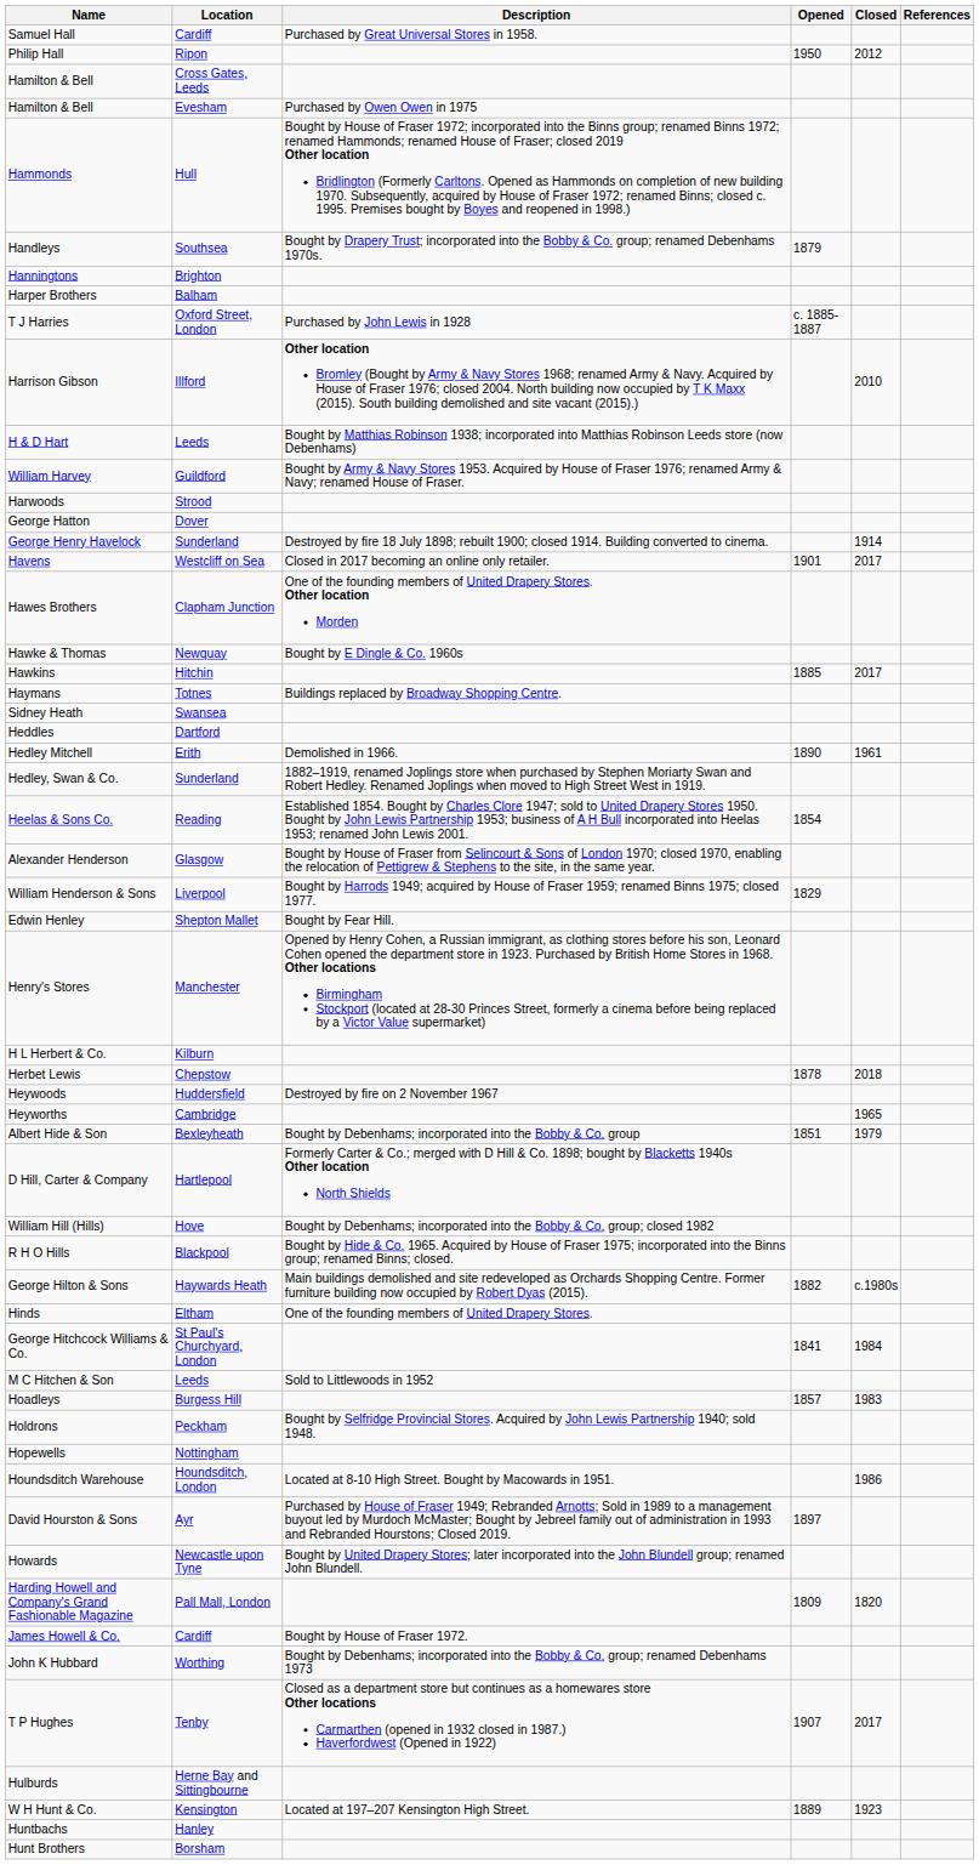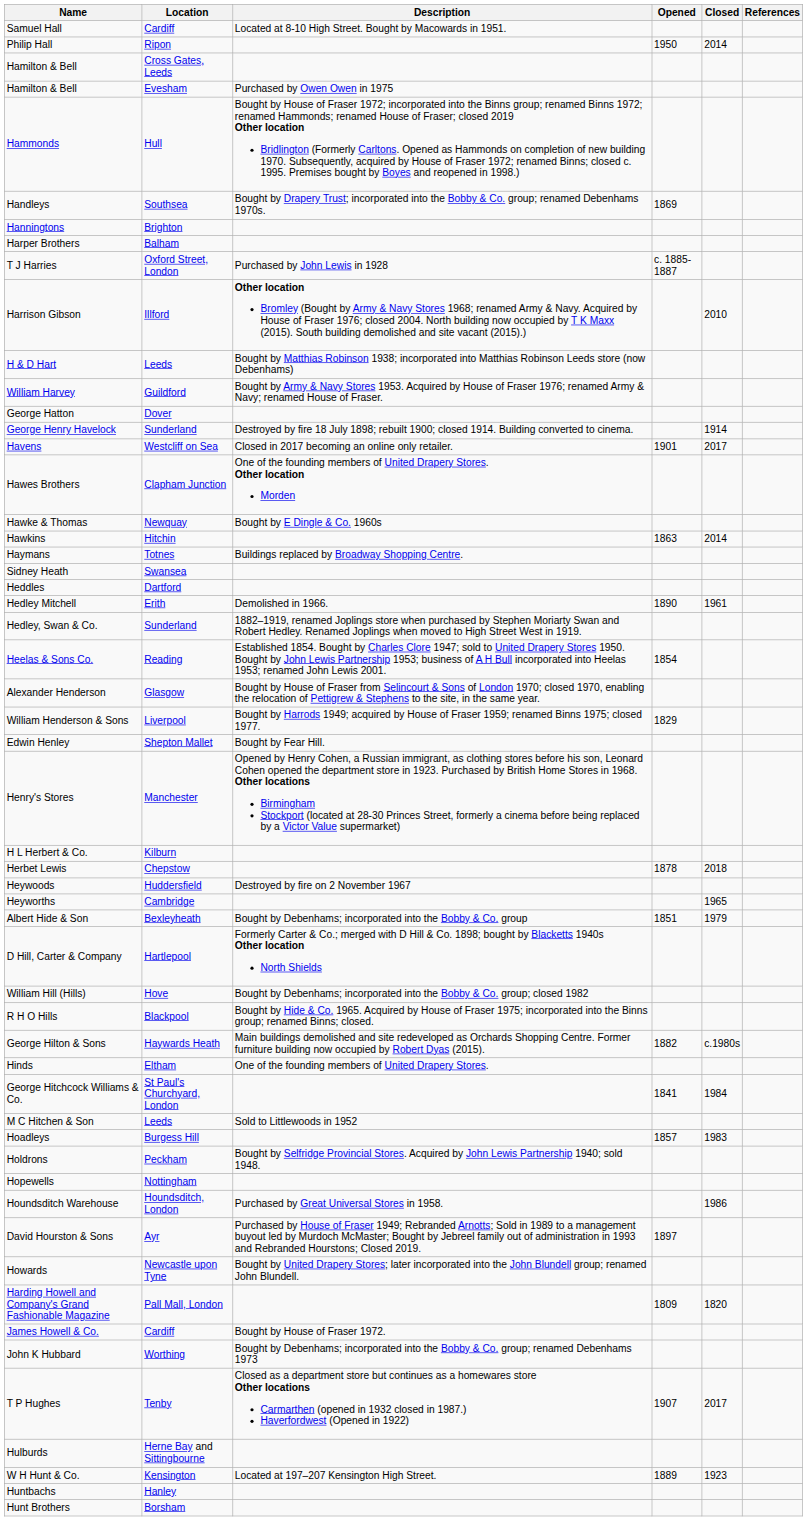 <table class="wikitable">
 <tr>
 <th>Name</th>
 <th>Location</th>
 <th>Description</th>
 <th>Opened</th>
 <th>Closed</th>
 <th>References</th>
 </tr>
 <tr>
 <td>Samuel Hall</td>
 <td><a href='#'>Cardiff</a></td>
-<td>Purchased by <a href='#'>Great Universal Stores</a> in 1958.</td>
+<td>Located at 8-10 High Street. Bought by Macowards in 1951.</td>
 <td></td>
 <td></td>
 <td></td>
 </tr>
 <tr>
 <td>Philip Hall</td>
 <td><a href='#'>Ripon</a></td>
 <td></td>
 <td>1950</td>
-<td>2012</td>
+<td>2014</td>
 <td></td>
 </tr>
 <tr>
 <td>Hamilton & Bell</td>
 <td><a href='#'>Cross Gates, Leeds</a></td>
 <td></td>
 <td></td>
 <td></td>
 <td></td>
 </tr>
 <tr>
 <td>Hamilton & Bell</td>
 <td><a href='#'>Evesham</a></td>
 <td>Purchased by <a href='#'>Owen Owen</a> in 1975</td>
 <td></td>
 <td></td>
 <td></td>
 </tr>
 <tr>
 <td><a href='#'>Hammonds</a></td>
 <td><a href='#'>Hull</a></td>
 <td>Bought by House of Fraser 1972; incorporated into the Binns group; renamed Binns 1972; renamed Hammonds; renamed House of Fraser; closed 2019<br><strong>Other location</strong><ul><li><a href='#'>Bridlington</a> (Formerly <a href='#'>Carltons</a>. Opened as Hammonds on completion of new building 1970. Subsequently, acquired by House of Fraser 1972; renamed Binns; closed c. 1995. Premises bought by <a href='#'>Boyes</a> and reopened in 1998.)</li></ul></td>
 <td></td>
 <td></td>
 <td></td>
 </tr>
 <tr>
 <td>Handleys</td>
 <td><a href='#'>Southsea</a></td>
 <td>Bought by <a href='#'>Drapery Trust</a>; incorporated into the <a href='#'>Bobby & Co.</a> group; renamed Debenhams 1970s.</td>
-<td>1879</td>
+<td>1869</td>
 <td></td>
 <td></td>
 </tr>
 <tr>
 <td><a href='#'>Hanningtons</a></td>
 <td><a href='#'>Brighton</a></td>
 <td></td>
 <td></td>
 <td></td>
 <td></td>
 </tr>
 <tr>
 <td>Harper Brothers</td>
 <td><a href='#'>Balham</a></td>
 <td></td>
 <td></td>
 <td></td>
 <td></td>
 </tr>
 <tr>
 <td>T J Harries</td>
 <td><a href='#'>Oxford Street, London</a></td>
 <td>Purchased by <a href='#'>John Lewis</a> in 1928</td>
 <td>c. 1885-1887</td>
 <td></td>
 <td></td>
 </tr>
 <tr>
 <td>Harrison Gibson</td>
 <td><a href='#'>Illford</a></td>
 <td><strong>Other location</strong><br><ul><li><a href='#'>Bromley</a> (Bought by <a href='#'>Army & Navy Stores</a> 1968; renamed Army & Navy. Acquired by House of Fraser 1976; closed 2004. North building now occupied by <a href='#'>T K Maxx</a> (2015). South building demolished and site vacant (2015).)</li></ul></td>
 <td></td>
 <td>2010</td>
 <td></td>
 </tr>
 <tr>
 <td><a href='#'>H & D Hart</a></td>
 <td><a href='#'>Leeds</a></td>
 <td>Bought by <a href='#'>Matthias Robinson</a> 1938; incorporated into Matthias Robinson Leeds store (now Debenhams)</td>
 <td></td>
 <td></td>
 <td></td>
 </tr>
 <tr>
 <td><a href='#'>William Harvey</a></td>
 <td><a href='#'>Guildford</a></td>
 <td>Bought by <a href='#'>Army & Navy Stores</a> 1953. Acquired by House of Fraser 1976; renamed Army & Navy; renamed House of Fraser.</td>
 <td></td>
 <td></td>
 <td></td>
 </tr>
 <tr>
-<td>Harwoods</td>
-<td><a href='#'>Strood</a></td>
-<td></td>
-<td></td>
-<td></td>
-<td></td>
-</tr>
-<tr>
 <td>George Hatton</td>
 <td><a href='#'>Dover</a></td>
 <td></td>
 <td></td>
 <td></td>
 <td></td>
 </tr>
 <tr>
 <td><a href='#'>George Henry Havelock</a></td>
 <td><a href='#'>Sunderland</a></td>
 <td>Destroyed by fire 18 July 1898; rebuilt 1900; closed 1914. Building converted to cinema.</td>
 <td></td>
 <td>1914</td>
 <td></td>
 </tr>
 <tr>
 <td><a href='#'>Havens</a></td>
 <td><a href='#'>Westcliff on Sea</a></td>
 <td>Closed in 2017 becoming an online only retailer.</td>
 <td>1901</td>
 <td>2017</td>
 <td></td>
 </tr>
 <tr>
 <td>Hawes Brothers</td>
 <td><a href='#'>Clapham Junction</a></td>
 <td>One of the founding members of <a href='#'>United Drapery Stores</a>.<br><strong>Other location</strong><ul><li><a href='#'>Morden</a></li></ul></td>
 <td></td>
 <td></td>
 <td></td>
 </tr>
 <tr>
 <td>Hawke & Thomas</td>
 <td><a href='#'>Newquay</a></td>
 <td>Bought by <a href='#'>E Dingle & Co.</a> 1960s</td>
 <td></td>
 <td></td>
 <td></td>
 </tr>
 <tr>
 <td>Hawkins</td>
 <td><a href='#'>Hitchin</a></td>
 <td></td>
-<td>1885</td>
-<td>2017</td>
+<td>1863</td>
+<td>2014</td>
 <td></td>
 </tr>
 <tr>
 <td>Haymans</td>
 <td><a href='#'>Totnes</a></td>
 <td>Buildings replaced by <a href='#'>Broadway Shopping Centre</a>.</td>
 <td></td>
 <td></td>
 <td></td>
 </tr>
 <tr>
 <td>Sidney Heath</td>
 <td><a href='#'>Swansea</a></td>
 <td></td>
 <td></td>
 <td></td>
 <td></td>
 </tr>
 <tr>
 <td>Heddles</td>
 <td><a href='#'>Dartford</a></td>
 <td></td>
 <td></td>
 <td></td>
 <td></td>
 </tr>
 <tr>
 <td>Hedley Mitchell</td>
 <td><a href='#'>Erith</a></td>
 <td>Demolished in 1966.</td>
 <td>1890</td>
 <td>1961</td>
 <td></td>
 </tr>
 <tr>
 <td>Hedley, Swan & Co.</td>
 <td><a href='#'>Sunderland</a></td>
 <td>1882–1919, renamed Joplings store when purchased by Stephen Moriarty Swan and Robert Hedley. Renamed Joplings when moved to High Street West in 1919.</td>
 <td></td>
 <td></td>
 <td></td>
 </tr>
 <tr>
 <td><a href='#'>Heelas & Sons Co.</a></td>
 <td><a href='#'>Reading</a></td>
 <td>Established 1854. Bought by <a href='#'>Charles Clore</a> 1947; sold to <a href='#'>United Drapery Stores</a> 1950. Bought by <a href='#'>John Lewis Partnership</a> 1953; business of <a href='#'>A H Bull</a> incorporated into Heelas 1953; renamed John Lewis 2001.</td>
 <td>1854</td>
 <td></td>
 <td></td>
 </tr>
 <tr>
 <td>Alexander Henderson</td>
 <td><a href='#'>Glasgow</a></td>
 <td>Bought by House of Fraser from <a href='#'>Selincourt & Sons</a> of <a href='#'>London</a> 1970; closed 1970, enabling the relocation of <a href='#'>Pettigrew & Stephens</a> to the site, in the same year.</td>
 <td></td>
 <td></td>
 <td></td>
 </tr>
 <tr>
 <td>William Henderson & Sons</td>
 <td><a href='#'>Liverpool</a></td>
 <td>Bought by <a href='#'>Harrods</a> 1949; acquired by House of Fraser 1959; renamed Binns 1975; closed 1977.</td>
 <td>1829</td>
 <td></td>
 <td></td>
 </tr>
 <tr>
 <td>Edwin Henley</td>
 <td><a href='#'>Shepton Mallet</a></td>
 <td>Bought by Fear Hill.</td>
 <td></td>
 <td></td>
 <td></td>
 </tr>
 <tr>
 <td>Henry's Stores</td>
 <td><a href='#'>Manchester</a></td>
 <td>Opened by Henry Cohen, a Russian immigrant, as clothing stores before his son, Leonard Cohen opened the department store in 1923.  Purchased by British Home Stores in 1968.<br><strong>Other locations</strong><ul><li><a href='#'>Birmingham</a></li><li><a href='#'>Stockport</a> (located at 28-30 Princes Street, formerly a cinema before being replaced by a <a href='#'>Victor Value</a> supermarket)</li></ul></td>
 <td></td>
 <td></td>
 <td></td>
 </tr>
 <tr>
 <td>H L Herbert & Co.</td>
 <td><a href='#'>Kilburn</a></td>
 <td></td>
 <td></td>
 <td></td>
 <td></td>
 </tr>
 <tr>
 <td>Herbet Lewis</td>
 <td><a href='#'>Chepstow</a></td>
 <td></td>
 <td>1878</td>
 <td>2018</td>
 <td></td>
 </tr>
 <tr>
 <td>Heywoods</td>
 <td><a href='#'>Huddersfield</a></td>
 <td>Destroyed by fire on 2 November 1967</td>
 <td></td>
 <td></td>
 <td></td>
 </tr>
 <tr>
 <td>Heyworths</td>
 <td><a href='#'>Cambridge</a></td>
 <td></td>
 <td></td>
 <td>1965</td>
 <td></td>
 </tr>
 <tr>
 <td>Albert Hide & Son</td>
 <td><a href='#'>Bexleyheath</a></td>
 <td>Bought by Debenhams; incorporated into the <a href='#'>Bobby & Co.</a> group</td>
 <td>1851</td>
 <td>1979</td>
 <td></td>
 </tr>
 <tr>
 <td>D Hill, Carter & Company</td>
 <td><a href='#'>Hartlepool</a></td>
 <td>Formerly Carter & Co.; merged with D Hill & Co. 1898; bought by <a href='#'>Blacketts</a> 1940s<br><strong>Other location</strong><ul><li><a href='#'>North Shields</a></li></ul></td>
 <td></td>
 <td></td>
 <td></td>
 </tr>
 <tr>
 <td>William Hill (Hills)</td>
 <td><a href='#'>Hove</a></td>
 <td>Bought by Debenhams; incorporated into the <a href='#'>Bobby & Co.</a> group; closed 1982</td>
 <td></td>
 <td></td>
 <td></td>
 </tr>
 <tr>
 <td>R H O Hills</td>
 <td><a href='#'>Blackpool</a></td>
 <td>Bought by <a href='#'>Hide & Co.</a> 1965. Acquired by House of Fraser 1975; incorporated into the Binns group; renamed Binns; closed.</td>
 <td></td>
 <td></td>
 <td></td>
 </tr>
 <tr>
 <td>George Hilton & Sons</td>
 <td><a href='#'>Haywards Heath</a></td>
 <td>Main buildings demolished and site redeveloped as Orchards Shopping Centre. Former furniture building now occupied by <a href='#'>Robert Dyas</a> (2015).</td>
 <td>1882</td>
 <td>c.1980s</td>
 <td></td>
 </tr>
 <tr>
 <td>Hinds</td>
 <td><a href='#'>Eltham</a></td>
 <td>One of the founding members of <a href='#'>United Drapery Stores</a>.</td>
 <td></td>
 <td></td>
 <td></td>
 </tr>
 <tr>
 <td>George Hitchcock Williams & Co.</td>
 <td><a href='#'>St Paul's Churchyard, London</a></td>
 <td></td>
 <td>1841</td>
 <td>1984</td>
 <td></td>
 </tr>
 <tr>
 <td>M C Hitchen & Son</td>
 <td><a href='#'>Leeds</a></td>
 <td>Sold to Littlewoods in 1952</td>
 <td></td>
 <td></td>
 <td></td>
 </tr>
 <tr>
 <td>Hoadleys</td>
 <td><a href='#'>Burgess Hill</a></td>
 <td></td>
 <td>1857</td>
 <td>1983</td>
 <td></td>
 </tr>
 <tr>
 <td>Holdrons</td>
 <td><a href='#'>Peckham</a></td>
 <td>Bought by <a href='#'>Selfridge Provincial Stores</a>. Acquired by <a href='#'>John Lewis Partnership</a> 1940; sold 1948.</td>
 <td></td>
 <td></td>
 <td></td>
 </tr>
 <tr>
 <td>Hopewells</td>
 <td><a href='#'>Nottingham</a></td>
 <td></td>
 <td></td>
 <td></td>
 <td></td>
 </tr>
 <tr>
 <td>Houndsditch Warehouse</td>
 <td><a href='#'>Houndsditch, London</a></td>
-<td>Located at 8-10 High Street. Bought by Macowards in 1951.</td>
+<td>Purchased by <a href='#'>Great Universal Stores</a> in 1958.</td>
 <td></td>
 <td>1986</td>
 <td></td>
 </tr>
 <tr>
 <td>David Hourston & Sons</td>
 <td><a href='#'>Ayr</a></td>
 <td>Purchased by <a href='#'>House of Fraser</a> 1949; Rebranded <a href='#'>Arnotts</a>; Sold in 1989 to a management buyout led by Murdoch McMaster; Bought by Jebreel family out of administration in 1993 and Rebranded Hourstons; Closed 2019.</td>
 <td>1897</td>
 <td></td>
 <td></td>
 </tr>
 <tr>
 <td>Howards</td>
 <td><a href='#'>Newcastle upon Tyne</a></td>
 <td>Bought by <a href='#'>United Drapery Stores</a>; later incorporated into the <a href='#'>John Blundell</a> group; renamed John Blundell.</td>
 <td></td>
 <td></td>
 <td></td>
 </tr>
 <tr>
 <td><a href='#'>Harding Howell and Company's Grand Fashionable Magazine</a></td>
 <td><a href='#'>Pall Mall, London</a></td>
 <td></td>
 <td>1809</td>
 <td>1820</td>
 <td></td>
 </tr>
 <tr>
 <td><a href='#'>James Howell & Co.</a></td>
 <td><a href='#'>Cardiff</a></td>
 <td>Bought by House of Fraser 1972.</td>
 <td></td>
 <td></td>
 <td></td>
 </tr>
 <tr>
 <td>John K Hubbard</td>
 <td><a href='#'>Worthing</a></td>
 <td>Bought by Debenhams; incorporated into the <a href='#'>Bobby & Co.</a> group; renamed Debenhams 1973</td>
 <td></td>
 <td></td>
 <td></td>
 </tr>
 <tr>
 <td>T P Hughes</td>
 <td><a href='#'>Tenby</a></td>
 <td>Closed as a department store but continues as a homewares store<br><strong>Other locations</strong><ul><li><a href='#'>Carmarthen</a> (opened in 1932 closed in 1987.)</li><li><a href='#'>Haverfordwest</a> (Opened in 1922)</li></ul></td>
 <td>1907</td>
 <td>2017</td>
 <td></td>
 </tr>
 <tr>
 <td>Hulburds</td>
 <td><a href='#'>Herne Bay</a> and <a href='#'>Sittingbourne</a></td>
 <td></td>
 <td></td>
 <td></td>
 <td></td>
 </tr>
 <tr>
 <td>W H Hunt & Co.</td>
 <td><a href='#'>Kensington</a></td>
 <td>Located at 197–207 Kensington High Street.</td>
 <td>1889</td>
 <td>1923</td>
 <td></td>
 </tr>
 <tr>
 <td>Huntbachs</td>
 <td><a href='#'>Hanley</a></td>
 <td></td>
 <td></td>
 <td></td>
 <td></td>
 </tr>
 <tr>
 <td>Hunt Brothers</td>
 <td><a href='#'>Borsham</a></td>
 <td></td>
 <td></td>
 <td></td>
 <td></td>
 </tr>
 </table>
